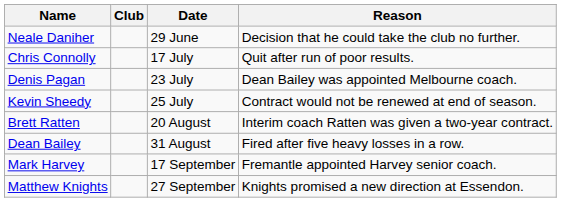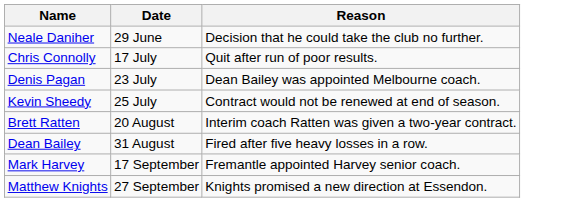 <table class="wikitable" style="font-size:90%">
 <tr>
 <th>Name</th>
-<th>Club</th>
 <th>Date</th>
 <th>Reason</th>
 </tr>
 <tr>
 <td><a href='#'>Neale Daniher</a></td>
-<td></td>
 <td>29 June</td>
 <td>Decision that he could take the club no further.</td>
 </tr>
 <tr>
 <td><a href='#'>Chris Connolly</a></td>
-<td></td>
 <td>17 July</td>
 <td>Quit after run of poor results.</td>
 </tr>
 <tr>
 <td><a href='#'>Denis Pagan</a></td>
-<td></td>
 <td>23 July</td>
 <td>Dean Bailey was appointed Melbourne coach.</td>
 </tr>
 <tr>
 <td><a href='#'>Kevin Sheedy</a></td>
-<td></td>
 <td>25 July</td>
 <td>Contract would not be renewed at end of season.</td>
 </tr>
 <tr>
 <td><a href='#'>Brett Ratten</a></td>
-<td></td>
 <td>20 August</td>
 <td>Interim coach Ratten was given a two-year contract.</td>
 </tr>
 <tr>
 <td><a href='#'>Dean Bailey</a></td>
-<td></td>
 <td>31 August</td>
 <td>Fired after five heavy losses in a row.</td>
 </tr>
 <tr>
 <td><a href='#'>Mark Harvey</a></td>
-<td></td>
 <td>17 September</td>
 <td>Fremantle appointed Harvey senior coach.</td>
 </tr>
 <tr>
 <td><a href='#'>Matthew Knights</a></td>
-<td></td>
 <td>27 September</td>
 <td>Knights promised a new direction at Essendon.</td>
 </tr>
 </table>
